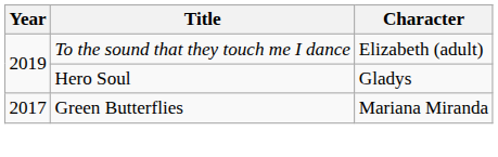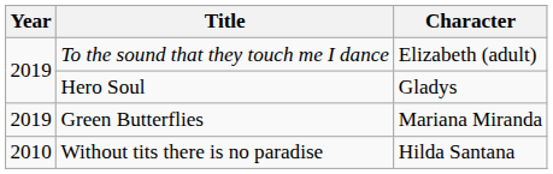 <table class="wikitable">
 <tr>
 <th>Year</th>
 <th>Title</th>
 <th>Character</th>
 </tr>
 <tr>
 <td rowspan="2">2019</td>
 <td><em>To the sound that they touch me I dance</em></td>
 <td>Elizabeth (adult)</td>
 </tr>
 <tr>
 <td>Hero Soul<em></td>
 <td>Gladys</td>
 </tr>
 <tr>
-<td>2017</td>
+<td>2019</td>
 <td></em>Green Butterflies<em></td>
 <td>Mariana Miranda</td>
 </tr>
+<tr>
+<td>2010</td>
+<td></em>Without tits there is no paradise<em></td>
+<td>Hilda Santana</td>
+</tr>
 </table>
